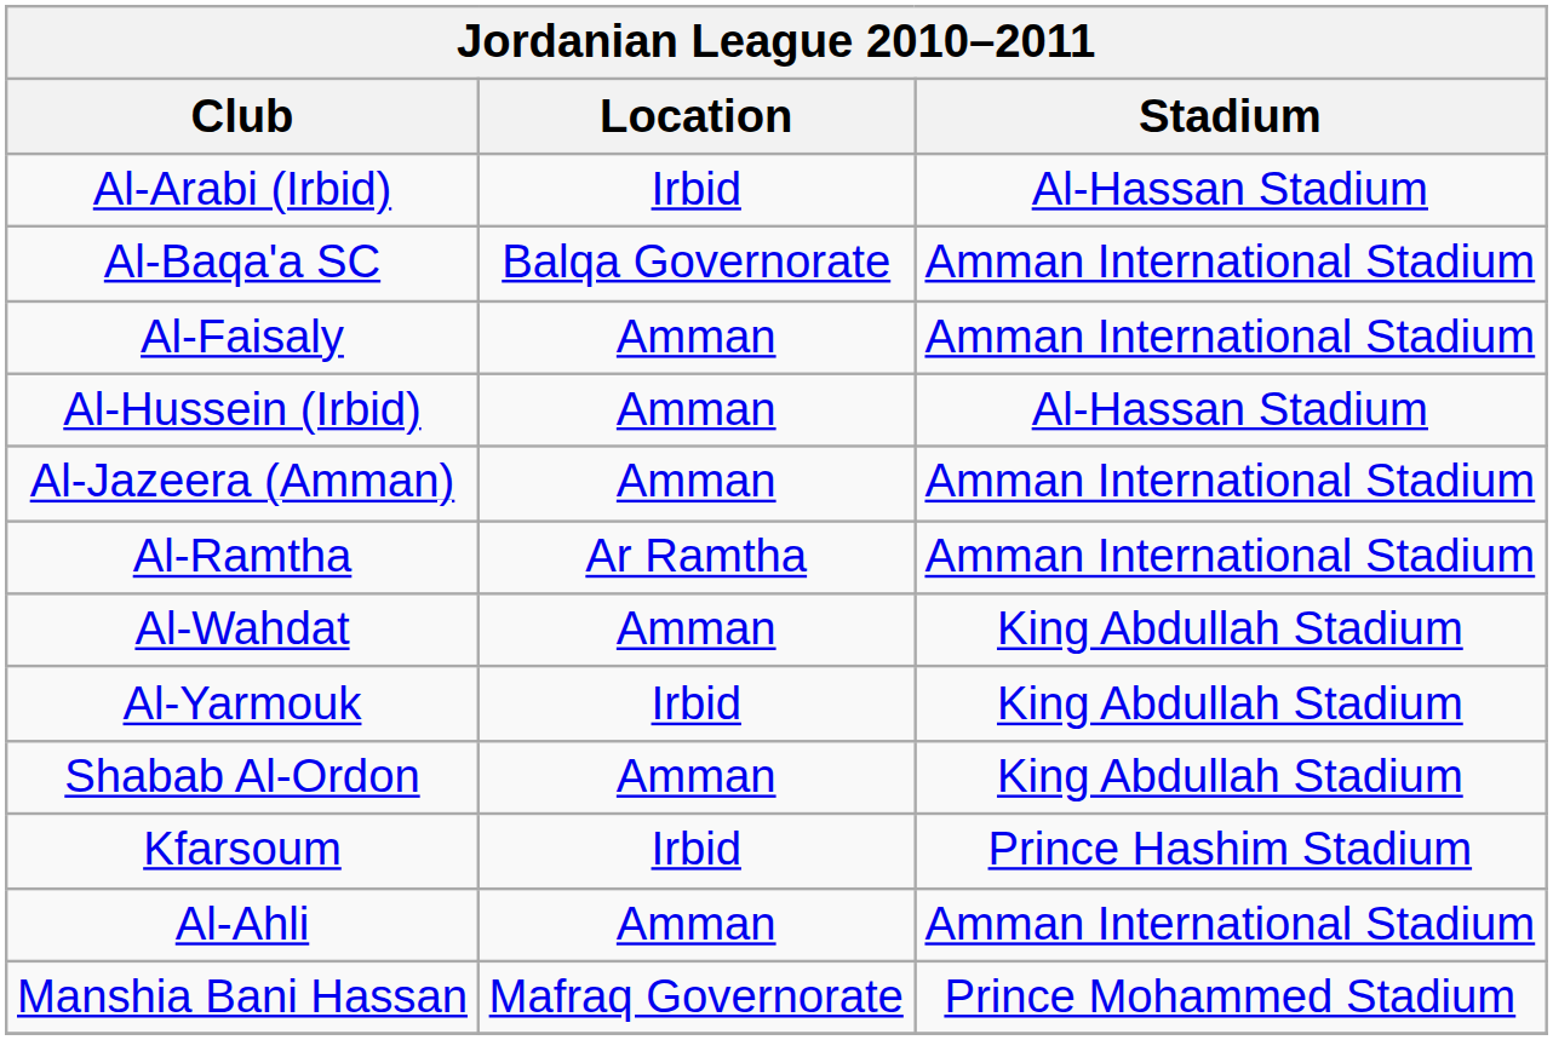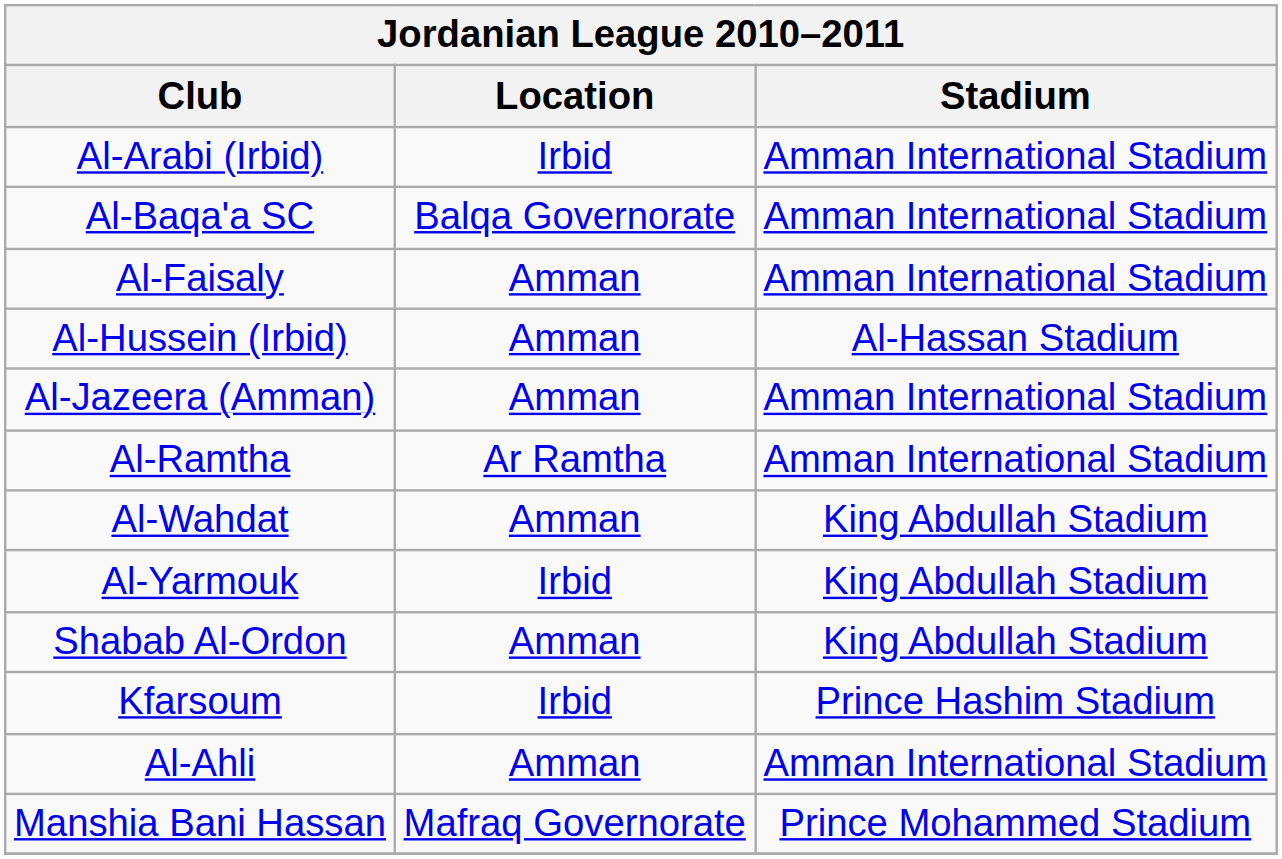 <table class="wikitable" style="text-align: center;">
 <tr>
 <th colspan="5">Jordanian League 2010–2011</th>
 </tr>
 <tr>
 <th>Club</th>
 <th>Location</th>
 <th>Stadium</th>
 </tr>
 <tr>
 <td><a href='#'>Al-Arabi (Irbid)</a></td>
 <td><a href='#'>Irbid</a></td>
-<td><a href='#'>Al-Hassan Stadium</a></td>
+<td><a href='#'>Amman International Stadium</a></td>
 </tr>
 <tr>
 <td><a href='#'>Al-Baqa'a SC</a></td>
 <td><a href='#'>Balqa Governorate</a></td>
 <td><a href='#'>Amman International Stadium</a></td>
 </tr>
 <tr>
 <td><a href='#'>Al-Faisaly</a></td>
 <td><a href='#'>Amman</a></td>
 <td><a href='#'>Amman International Stadium</a></td>
 </tr>
 <tr>
 <td><a href='#'>Al-Hussein (Irbid)</a></td>
 <td><a href='#'>Amman</a></td>
 <td><a href='#'>Al-Hassan Stadium</a></td>
 </tr>
 <tr>
 <td><a href='#'>Al-Jazeera (Amman)</a></td>
 <td><a href='#'>Amman</a></td>
 <td><a href='#'>Amman International Stadium</a></td>
 </tr>
 <tr>
 <td><a href='#'>Al-Ramtha</a></td>
 <td><a href='#'>Ar Ramtha</a></td>
 <td><a href='#'>Amman International Stadium</a></td>
 </tr>
 <tr>
 <td><a href='#'>Al-Wahdat</a></td>
 <td><a href='#'>Amman</a></td>
 <td><a href='#'>King Abdullah Stadium</a></td>
 </tr>
 <tr>
 <td><a href='#'>Al-Yarmouk</a></td>
 <td><a href='#'>Irbid</a></td>
 <td><a href='#'>King Abdullah Stadium</a></td>
 </tr>
 <tr>
 <td><a href='#'>Shabab Al-Ordon</a></td>
 <td><a href='#'>Amman</a></td>
 <td><a href='#'>King Abdullah Stadium</a></td>
 </tr>
 <tr>
 <td><a href='#'>Kfarsoum</a></td>
 <td><a href='#'>Irbid</a></td>
 <td><a href='#'>Prince Hashim Stadium</a></td>
 </tr>
 <tr>
 <td><a href='#'>Al-Ahli</a></td>
 <td><a href='#'>Amman</a></td>
 <td><a href='#'>Amman International Stadium</a></td>
 </tr>
 <tr>
 <td><a href='#'>Manshia Bani Hassan</a></td>
 <td><a href='#'>Mafraq Governorate</a></td>
 <td><a href='#'>Prince Mohammed Stadium</a></td>
 </tr>
 <tr>
 </tr>
 </table>
